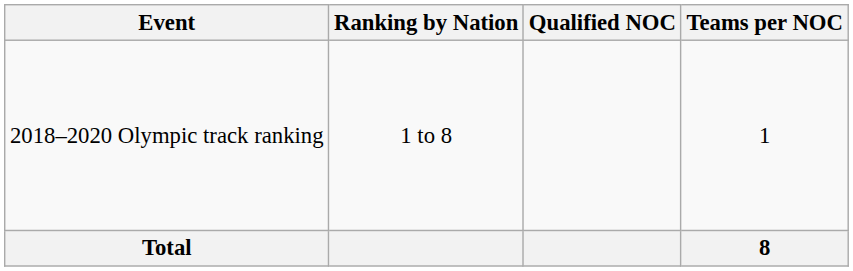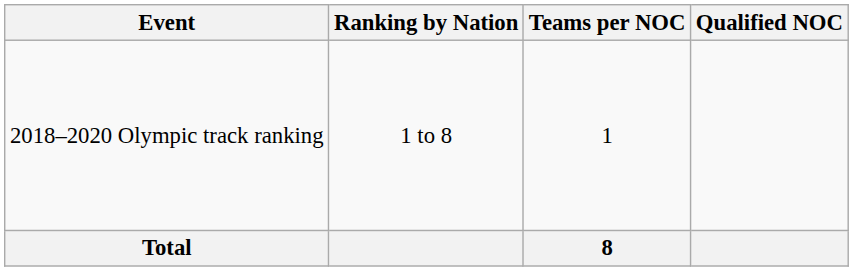 <table class="wikitable">
 <tr>
 <th>Event</th>
 <th>Ranking by Nation</th>
+<th>Teams per NOC</th>
 <th>Qualified NOC</th>
-<th>Teams per NOC</th>
 </tr>
 <tr>
 <td>2018–2020 Olympic track ranking</td>
 <td style="text-align:center;">1 to 8</td>
+<td align=center>1</td>
 <td><br><br><br><br><br><br><br> </td>
-<td align=center>1</td>
 </tr>
 <tr>
 <th>Total</th>
 <th></th>
+<th>8</th>
 <th></th>
-<th>8</th>
 </tr>
 </table>
